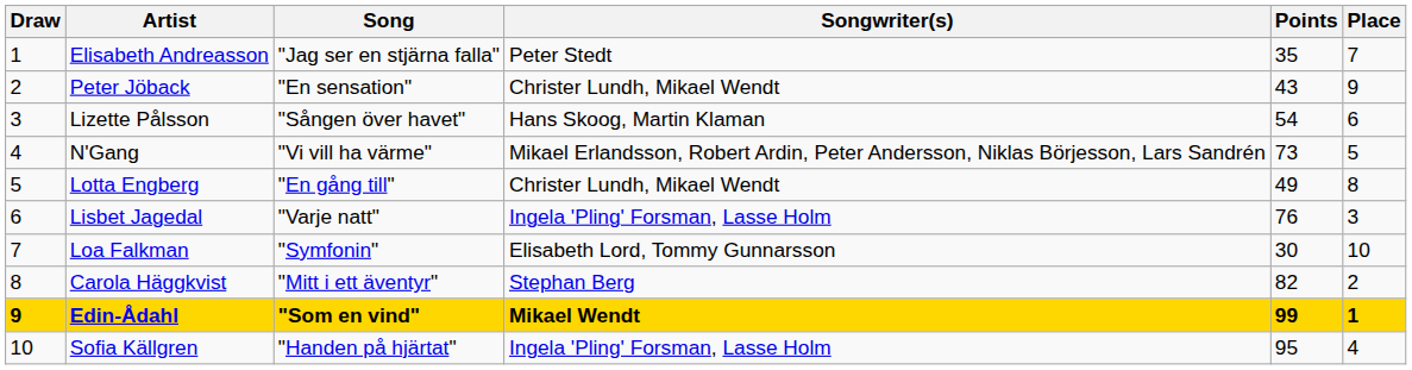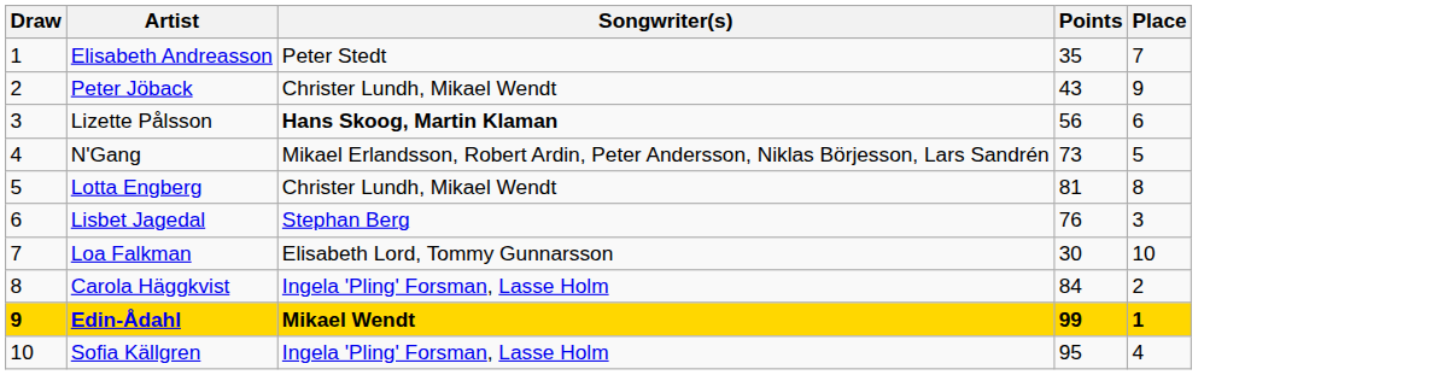 <table class="sortable wikitable">
 <tr>
 <th>Draw</th>
 <th>Artist</th>
-<th>Song</th>
 <th>Songwriter(s)</th>
 <th>Points</th>
 <th>Place</th>
 </tr>
 <tr>
 <td>1</td>
 <td><a href='#'>Elisabeth Andreasson</a></td>
-<td>"Jag ser en stjärna falla"</td>
 <td>Peter Stedt</td>
 <td>35</td>
 <td>7</td>
 </tr>
 <tr>
 <td>2</td>
 <td><a href='#'>Peter Jöback</a></td>
-<td>"En sensation"</td>
 <td>Christer Lundh, Mikael Wendt</td>
 <td>43</td>
 <td>9</td>
 </tr>
 <tr>
 <td>3</td>
 <td>Lizette Pålsson</td>
-<td>"Sången över havet"</td>
-<td>Hans Skoog, Martin Klaman</td>
-<td>54</td>
+<td><strong>Hans Skoog, Martin Klaman</strong></td>
+<td>56</td>
 <td>6</td>
 </tr>
 <tr>
 <td>4</td>
 <td>N'Gang</td>
-<td>"Vi vill ha värme"</td>
 <td>Mikael Erlandsson, Robert Ardin, Peter Andersson, Niklas Börjesson, Lars Sandrén</td>
 <td>73</td>
 <td>5</td>
 </tr>
 <tr>
 <td>5</td>
 <td><a href='#'>Lotta Engberg</a></td>
-<td>"<a href='#'>En gång till</a>"</td>
 <td>Christer Lundh, Mikael Wendt</td>
-<td>49</td>
+<td>81</td>
 <td>8</td>
 </tr>
 <tr>
 <td>6</td>
 <td><a href='#'>Lisbet Jagedal</a></td>
-<td>"Varje natt"</td>
-<td><a href='#'>Ingela 'Pling' Forsman</a>, <a href='#'>Lasse Holm</a></td>
+<td><a href='#'>Stephan Berg</a></td>
 <td>76</td>
 <td>3</td>
 </tr>
 <tr>
 <td>7</td>
 <td><a href='#'>Loa Falkman</a></td>
-<td>"<a href='#'>Symfonin</a>"</td>
 <td>Elisabeth Lord, Tommy Gunnarsson</td>
 <td>30</td>
 <td>10</td>
 </tr>
 <tr>
 <td>8</td>
 <td><a href='#'>Carola Häggkvist</a></td>
-<td>"<a href='#'>Mitt i ett äventyr</a>"</td>
-<td><a href='#'>Stephan Berg</a></td>
-<td>82</td>
+<td><a href='#'>Ingela 'Pling' Forsman</a>, <a href='#'>Lasse Holm</a></td>
+<td>84</td>
 <td>2</td>
 </tr>
 <tr style="font-weight:bold;background:gold;">
 <td>9</td>
 <td><a href='#'>Edin-Ådahl</a></td>
-<td>"Som en vind"</td>
 <td>Mikael Wendt</td>
 <td>99</td>
 <td>1</td>
 </tr>
 <tr>
 <td>10</td>
 <td><a href='#'>Sofia Källgren</a></td>
-<td>"<a href='#'>Handen på hjärtat</a>"</td>
 <td><a href='#'>Ingela 'Pling' Forsman</a>, <a href='#'>Lasse Holm</a></td>
 <td>95</td>
 <td>4</td>
 </tr>
 </table>
